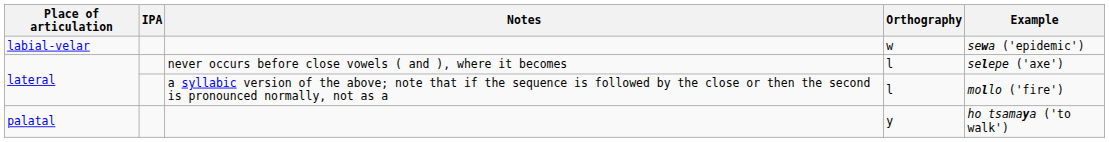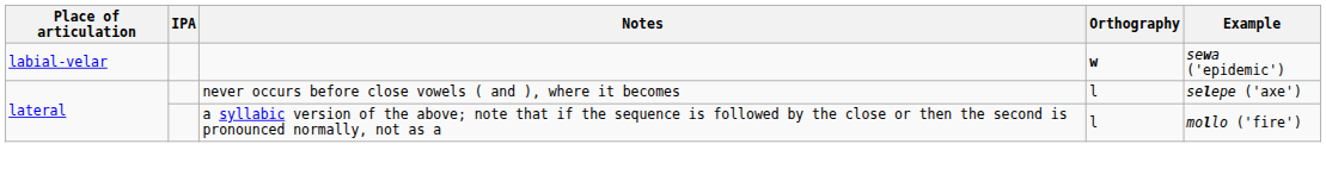 <table class="wikitable" style="min-width:500px">
 <tr>
 <th>Place of articulation</th>
 <th>IPA</th>
 <th>Notes</th>
 <th>Orthography</th>
 <th>Example</th>
 </tr>
 <tr>
 <td><a href='#'>labial-velar</a></td>
 <td></td>
 <td> </td>
-<td>w</td>
+<td><strong>w</strong></td>
 <td> <em>se<strong>w</strong>a</em> ('epidemic')</td>
 </tr>
 <tr>
 <td rowspan="2"><a href='#'>lateral</a></td>
 <td></td>
 <td>never occurs before close vowels ( and ), where it becomes </td>
 <td>l</td>
 <td> <em>se<strong>l</strong>epe</em> ('axe')</td>
 </tr>
 <tr>
 <td></td>
 <td>a <a href='#'>syllabic</a> version of the above; note that if the sequence  is followed by the close  or  then the second  is pronounced normally, not as a </td>
 <td>l</td>
 <td> <em>mo<strong>l</strong>lo</em> ('fire')</td>
 </tr>
-<tr>
-<td><a href='#'>palatal</a></td>
-<td></td>
-<td> </td>
-<td>y</td>
-<td> <em>ho tsama<strong>y</strong>a</em> ('to walk')</td>
-</tr>
 </table>
